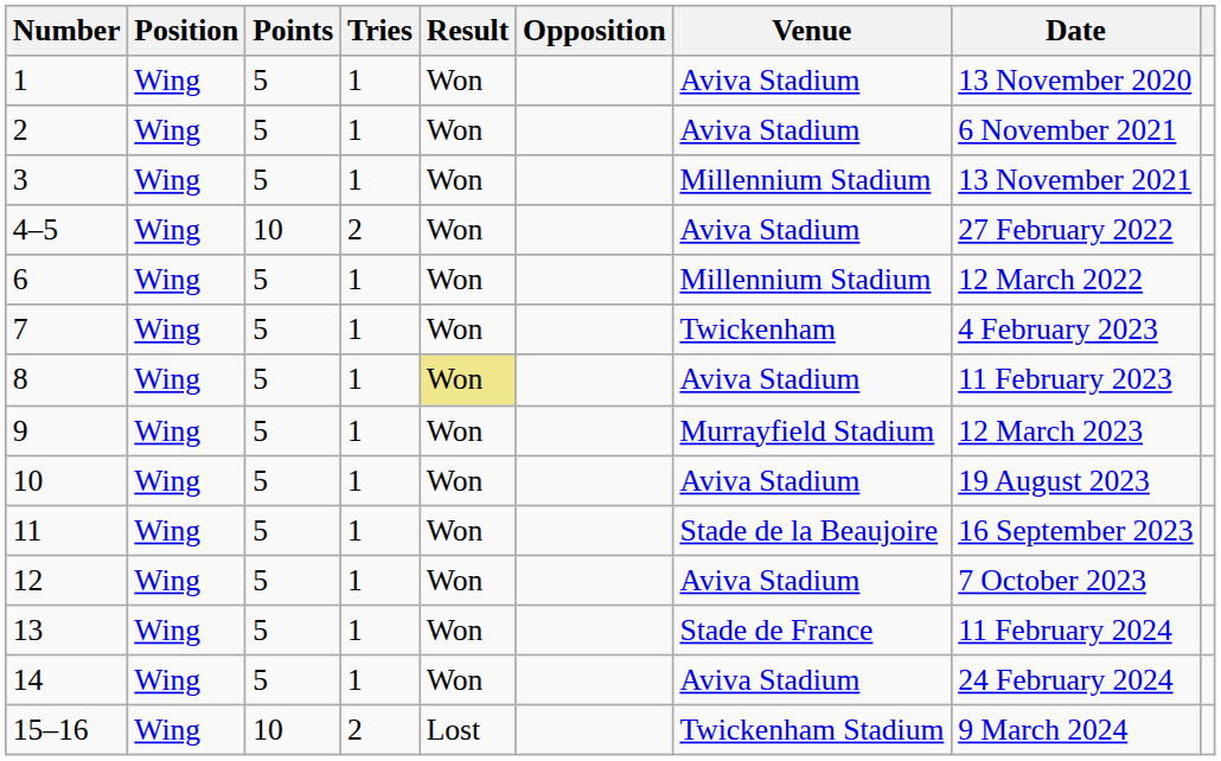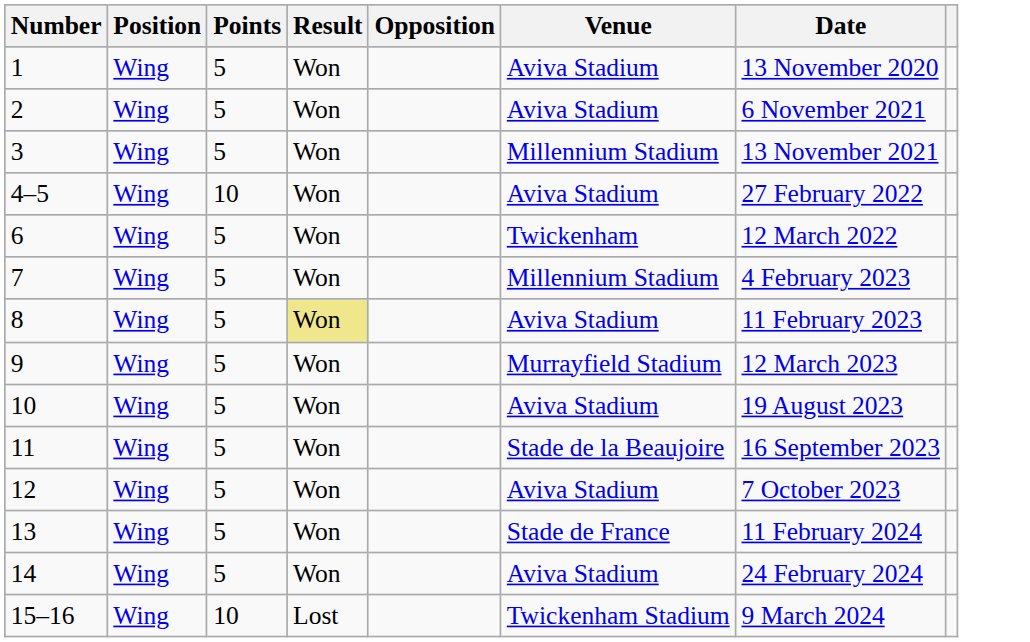 <table class="wikitable sortable" style="font-size: 95%;">
 <tr>
 <th>Number</th>
 <th>Position</th>
 <th>Points</th>
-<th>Tries</th>
 <th>Result</th>
 <th>Opposition</th>
 <th>Venue</th>
 <th>Date</th>
 <th class="unsortable"></th>
 </tr>
 <tr>
 <td>1</td>
 <td><a href='#'>Wing</a></td>
 <td>5</td>
-<td>1</td>
 <td>Won</td>
 <td></td>
 <td><a href='#'>Aviva Stadium</a></td>
 <td><a href='#'>13 November 2020</a></td>
 <td></td>
 </tr>
 <tr>
 <td>2</td>
 <td><a href='#'>Wing</a></td>
 <td>5</td>
-<td>1</td>
 <td>Won</td>
 <td></td>
 <td><a href='#'>Aviva Stadium</a></td>
 <td><a href='#'>6 November 2021</a></td>
 <td></td>
 </tr>
 <tr>
 <td>3</td>
 <td><a href='#'>Wing</a></td>
 <td>5</td>
-<td>1</td>
 <td>Won</td>
 <td></td>
 <td><a href='#'>Millennium Stadium</a></td>
 <td><a href='#'>13 November 2021</a></td>
 <td></td>
 </tr>
 <tr>
 <td>4–5</td>
 <td><a href='#'>Wing</a></td>
 <td>10</td>
-<td>2</td>
 <td>Won</td>
 <td></td>
 <td><a href='#'>Aviva Stadium</a></td>
 <td><a href='#'>27 February 2022</a></td>
 <td></td>
 </tr>
 <tr>
 <td>6</td>
 <td><a href='#'>Wing</a></td>
 <td>5</td>
-<td>1</td>
 <td>Won</td>
 <td></td>
-<td><a href='#'>Millennium Stadium</a></td>
+<td><a href='#'>Twickenham</a></td>
 <td><a href='#'>12 March 2022</a></td>
 <td></td>
 </tr>
 <tr>
 <td>7</td>
 <td><a href='#'>Wing</a></td>
 <td>5</td>
-<td>1</td>
 <td>Won</td>
 <td></td>
-<td><a href='#'>Twickenham</a></td>
+<td><a href='#'>Millennium Stadium</a></td>
 <td><a href='#'>4 February 2023</a></td>
 <td></td>
 </tr>
 <tr>
 <td>8</td>
 <td><a href='#'>Wing</a></td>
 <td>5</td>
-<td>1</td>
 <td style="background: khaki;">Won</td>
 <td></td>
 <td><a href='#'>Aviva Stadium</a></td>
 <td><a href='#'>11 February 2023</a></td>
 <td></td>
 </tr>
 <tr>
 <td>9</td>
 <td><a href='#'>Wing</a></td>
 <td>5</td>
-<td>1</td>
 <td>Won</td>
 <td></td>
 <td><a href='#'>Murrayfield Stadium</a></td>
 <td><a href='#'>12 March 2023</a></td>
 <td></td>
 </tr>
 <tr>
 <td>10</td>
 <td><a href='#'>Wing</a></td>
 <td>5</td>
-<td>1</td>
 <td>Won</td>
 <td></td>
 <td><a href='#'>Aviva Stadium</a></td>
 <td><a href='#'>19 August 2023</a></td>
 <td></td>
 </tr>
 <tr>
 <td>11</td>
 <td><a href='#'>Wing</a></td>
 <td>5</td>
-<td>1</td>
 <td>Won</td>
 <td></td>
 <td><a href='#'>Stade de la Beaujoire</a></td>
 <td><a href='#'>16 September 2023</a></td>
 <td></td>
 </tr>
 <tr>
 <td>12</td>
 <td><a href='#'>Wing</a></td>
 <td>5</td>
-<td>1</td>
 <td>Won</td>
 <td></td>
 <td><a href='#'>Aviva Stadium</a></td>
 <td><a href='#'>7 October 2023</a></td>
 <td></td>
 </tr>
 <tr>
 <td>13</td>
 <td><a href='#'>Wing</a></td>
 <td>5</td>
-<td>1</td>
 <td>Won</td>
 <td></td>
 <td><a href='#'>Stade de France</a></td>
 <td><a href='#'>11 February 2024</a></td>
 <td></td>
 </tr>
 <tr>
 <td>14</td>
 <td><a href='#'>Wing</a></td>
 <td>5</td>
-<td>1</td>
 <td>Won</td>
 <td></td>
 <td><a href='#'>Aviva Stadium</a></td>
 <td><a href='#'>24 February 2024</a></td>
 <td></td>
 </tr>
 <tr>
 <td>15–16</td>
 <td><a href='#'>Wing</a></td>
 <td>10</td>
-<td>2</td>
 <td>Lost</td>
 <td></td>
 <td><a href='#'>Twickenham Stadium</a></td>
 <td><a href='#'>9 March 2024</a></td>
 <td></td>
 </tr>
 </table>
